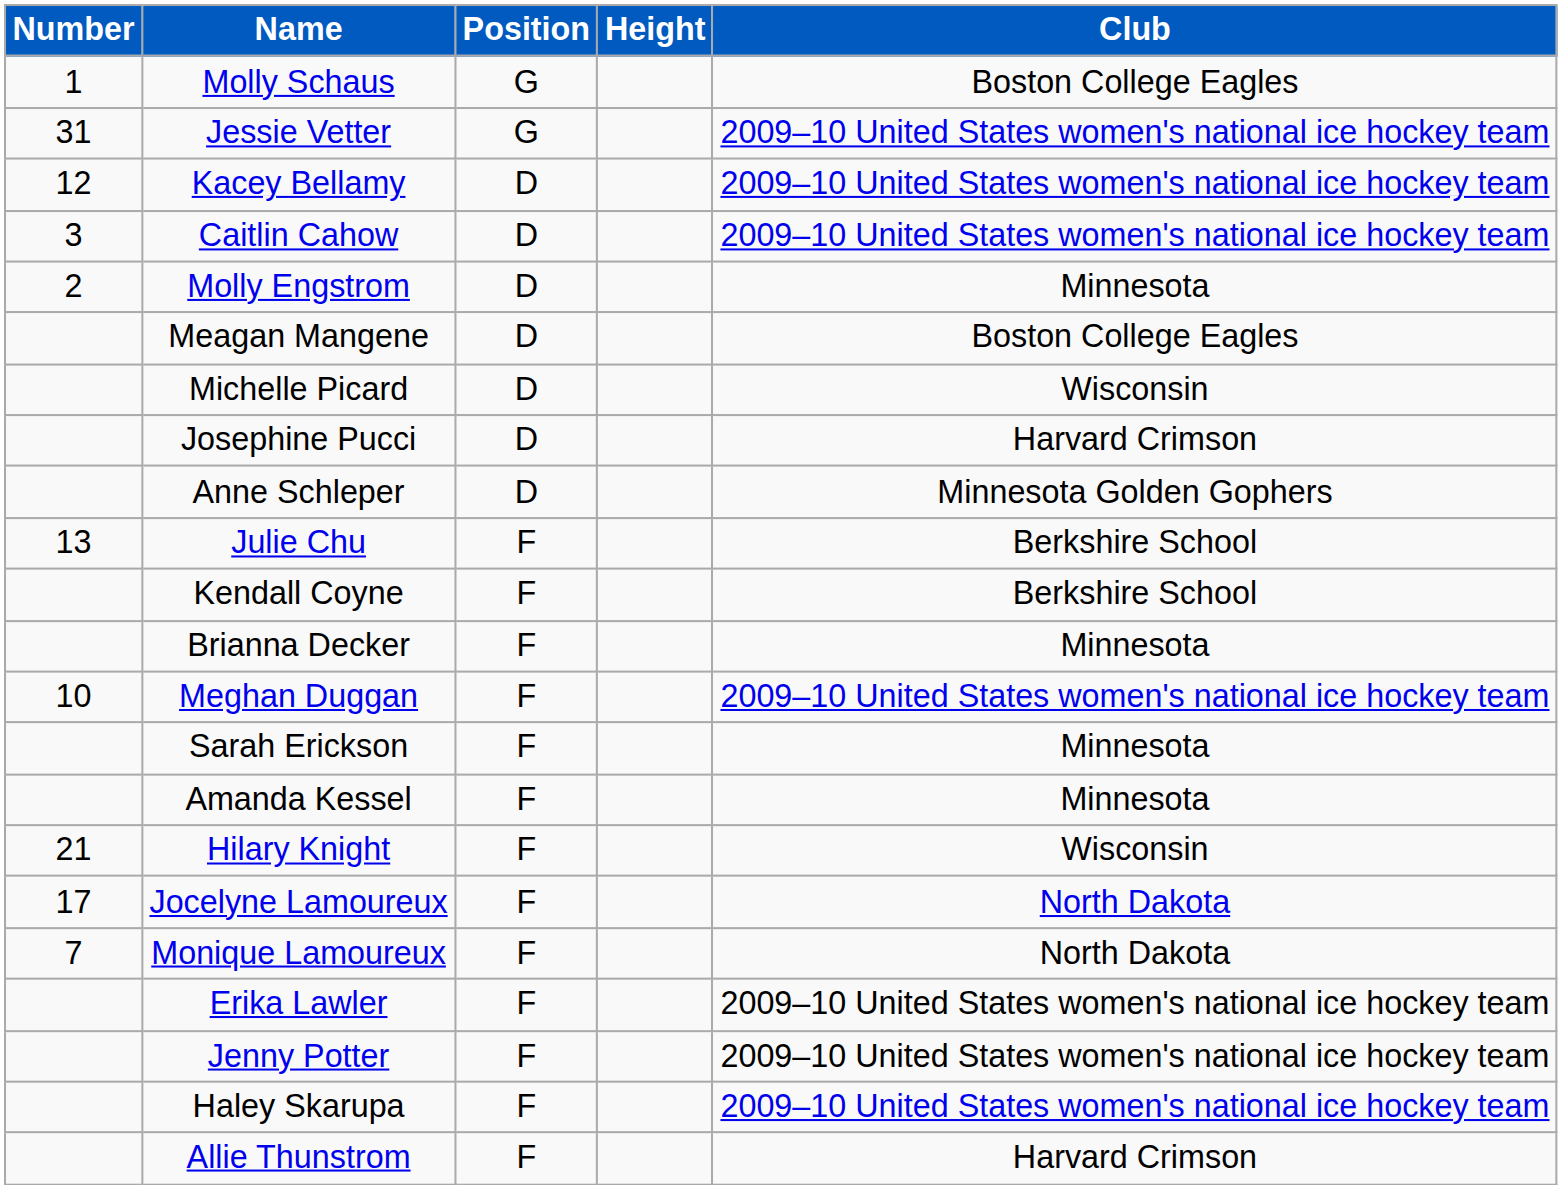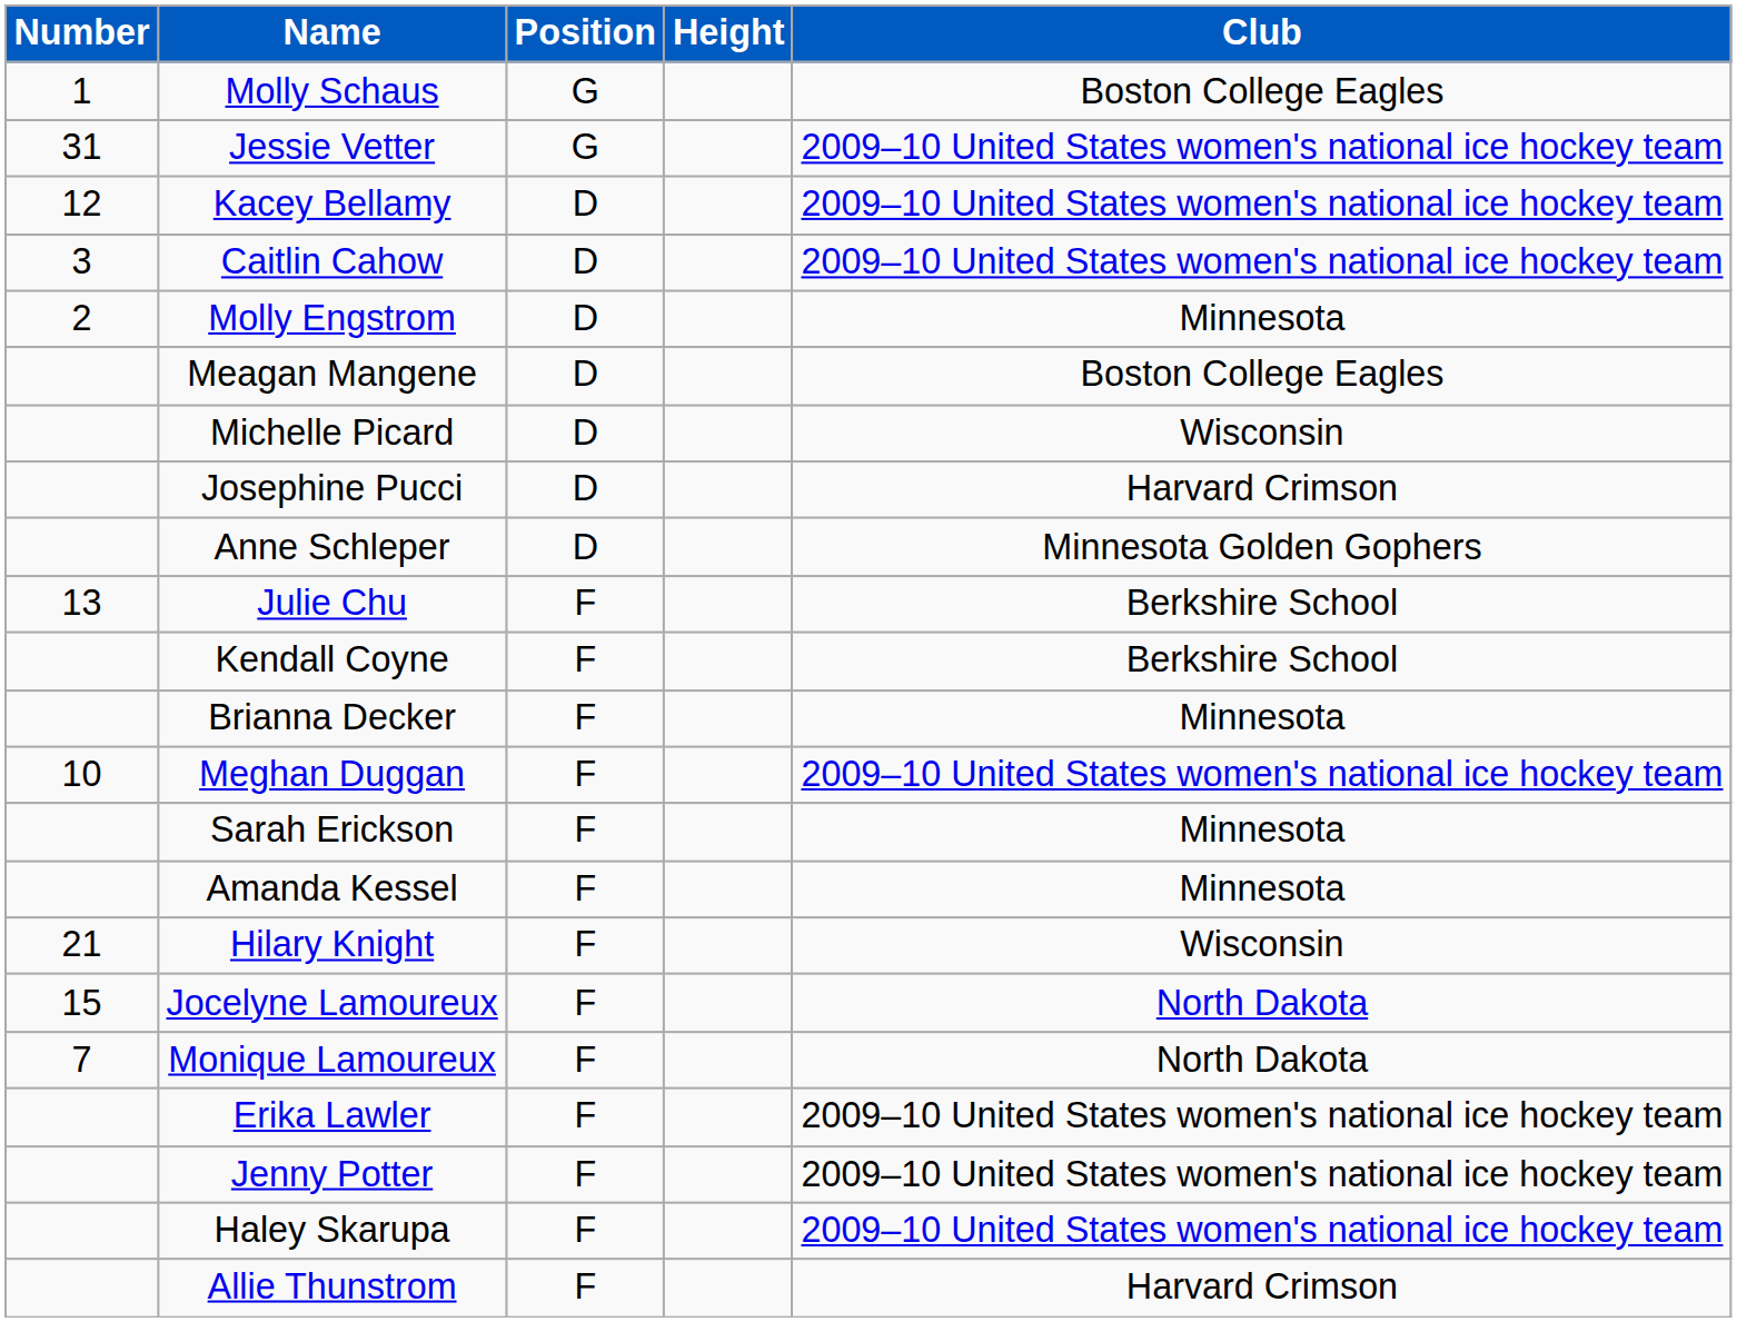 <table class="wikitable" style="text-align:center;">
 <tr>
 <th style="background:#005ac0; color:#fff;">Number</th>
 <th style="background:#005ac0; color:#fff;">Name</th>
 <th style="background:#005ac0; color:#fff;">Position</th>
 <th style="background:#005ac0; color:#fff;">Height</th>
 <th style="background:#005ac0; color:#fff;">Club</th>
 </tr>
 <tr>
 <td>1</td>
 <td><a href='#'>Molly Schaus</a></td>
 <td>G</td>
 <td></td>
 <td>Boston College Eagles</td>
 </tr>
 <tr>
 <td>31</td>
 <td><a href='#'>Jessie Vetter</a></td>
 <td>G</td>
 <td></td>
 <td><a href='#'>2009–10 United States women's national ice hockey team</a></td>
 </tr>
 <tr>
 <td>12</td>
 <td><a href='#'>Kacey Bellamy</a></td>
 <td>D</td>
 <td></td>
 <td><a href='#'>2009–10 United States women's national ice hockey team</a></td>
 </tr>
 <tr>
 <td>3</td>
 <td><a href='#'>Caitlin Cahow</a></td>
 <td>D</td>
 <td></td>
 <td><a href='#'>2009–10 United States women's national ice hockey team</a></td>
 </tr>
 <tr>
 <td>2</td>
 <td><a href='#'>Molly Engstrom</a></td>
 <td>D</td>
 <td></td>
 <td>Minnesota</td>
 </tr>
 <tr>
 <td></td>
 <td>Meagan Mangene</td>
 <td>D</td>
 <td></td>
 <td>Boston College Eagles</td>
 </tr>
 <tr>
 <td></td>
 <td>Michelle Picard</td>
 <td>D</td>
 <td></td>
 <td>Wisconsin</td>
 </tr>
 <tr>
 <td></td>
 <td>Josephine Pucci</td>
 <td>D</td>
 <td></td>
 <td>Harvard Crimson</td>
 </tr>
 <tr>
 <td></td>
 <td>Anne Schleper</td>
 <td>D</td>
 <td></td>
 <td>Minnesota Golden Gophers</td>
 </tr>
 <tr>
 <td>13</td>
 <td><a href='#'>Julie Chu</a></td>
 <td>F</td>
 <td></td>
 <td>Berkshire School</td>
 </tr>
 <tr>
 <td></td>
 <td>Kendall Coyne</td>
 <td>F</td>
 <td></td>
 <td>Berkshire School</td>
 </tr>
 <tr>
 <td></td>
 <td>Brianna Decker</td>
 <td>F</td>
 <td></td>
 <td>Minnesota</td>
 </tr>
 <tr>
 <td>10</td>
 <td><a href='#'>Meghan Duggan</a></td>
 <td>F</td>
 <td></td>
 <td><a href='#'>2009–10 United States women's national ice hockey team</a></td>
 </tr>
 <tr>
 <td></td>
 <td>Sarah Erickson</td>
 <td>F</td>
 <td></td>
 <td>Minnesota</td>
 </tr>
 <tr>
 <td></td>
 <td>Amanda Kessel</td>
 <td>F</td>
 <td></td>
 <td>Minnesota</td>
 </tr>
 <tr>
 <td>21</td>
 <td><a href='#'>Hilary Knight</a></td>
 <td>F</td>
 <td></td>
 <td>Wisconsin</td>
 </tr>
 <tr>
-<td>17</td>
+<td>15</td>
 <td><a href='#'>Jocelyne Lamoureux</a></td>
 <td>F</td>
 <td></td>
 <td><a href='#'>North Dakota</a></td>
 </tr>
 <tr>
 <td>7</td>
 <td><a href='#'>Monique Lamoureux</a></td>
 <td>F</td>
 <td></td>
 <td>North Dakota</td>
 </tr>
 <tr>
 <td></td>
 <td><a href='#'>Erika Lawler</a></td>
 <td>F</td>
 <td></td>
 <td>2009–10 United States women's national ice hockey team</td>
 </tr>
 <tr>
 <td></td>
 <td><a href='#'>Jenny Potter</a></td>
 <td>F</td>
 <td></td>
 <td>2009–10 United States women's national ice hockey team</td>
 </tr>
 <tr>
 <td></td>
 <td>Haley Skarupa</td>
 <td>F</td>
 <td></td>
 <td><a href='#'>2009–10 United States women's national ice hockey team</a></td>
 </tr>
 <tr>
 <td></td>
 <td><a href='#'>Allie Thunstrom</a></td>
 <td>F</td>
 <td></td>
 <td>Harvard Crimson</td>
 </tr>
 </table>
